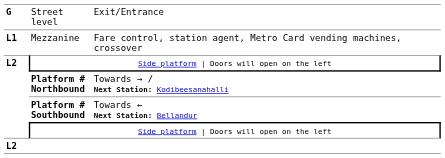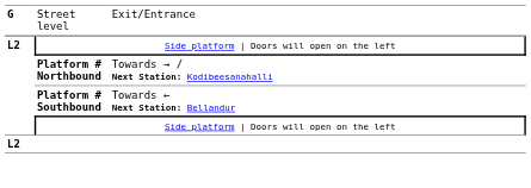 <table table border=0 cellspacing=0 cellpadding=3>
 <tr>
 <td style="border-bottom:solid 1px gray;border-top:solid 1px gray;" width=30 valign=top><strong>G</strong></td>
 <td style="border-top:solid 1px gray;border-bottom:solid 1px gray;" width=85 valign=top>Street level</td>
 <td style="border-top:solid 1px gray;border-bottom:solid 1px gray;" width=500 valign=top>Exit/Entrance</td>
-</tr>
-<tr>
-<td valign=top><strong>L1</strong></td>
-<td valign=top>Mezzanine</td>
-<td valign=top>Fare control, station agent, Metro Card vending machines, crossover<br></td>
 </tr>
 <tr>
 <td style="border-top:solid 1px gray;border-bottom:solid 1px gray;" width=30 rowspan=4 valign=top><strong>L2</strong></td>
 <td style="border-top:solid 1px gray;border-right:solid 2px black;border-left:solid 2px black;border-bottom:solid 2px black;text-align:center;" colspan=2><small><a href='#'>Side platform</a> | Doors will open on the left </small></td>
 </tr>
 <tr>
 <td style="border-bottom:solid 1px gray;" width=85><span><strong>Platform #</strong><br><strong>Northbound</strong></span></td>
 <td style="border-bottom:solid 1px gray;" width=500>Towards →  / <br><small><strong>Next Station:</strong> <a href='#'>Kodibeesanahalli</a></small></td>
 </tr>
 <tr>
 <td><span><strong>Platform #</strong><br><strong>Southbound</strong></span></td>
 <td>Towards ← <br><small><strong>Next Station:</strong> <a href='#'>Bellandur</a></small></td>
 </tr>
 <tr>
 <td style="border-top:solid 2px black;border-right:solid 2px black;border-left:solid 2px black;border-bottom:solid 1px gray;" colspan=2  align=center><small><a href='#'>Side platform</a> | Doors will open on the left </small></td>
 </tr>
 <tr>
 <td style="border-bottom:solid 1px gray;" width=30 rowspan=2 valign=top><strong>L2</strong></td>
 <td style="border-bottom:solid 1px gray;" width=85></td>
 <td style="border-bottom:solid 1px gray;" width=500></td>
 </tr>
 <tr>
 </tr>
 </table>
